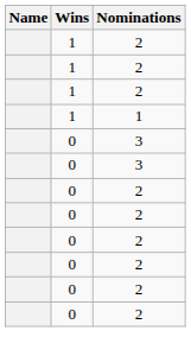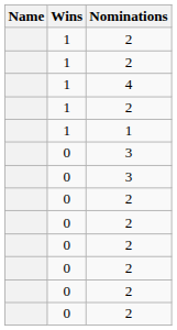 <table class="sortable wikitable plainrowheaders" style="text-align:center">
 <tr>
 <th scope=col>Name</th>
 <th scope=col data-sort-type=number>Wins</th>
 <th scope=col data-sort-type=number>Nominations</th>
 </tr>
 <tr>
 <th scope=row></th>
 <td>1</td>
 <td>2</td>
 </tr>
 <tr>
 <th scope=row></th>
 <td>1</td>
 <td>2</td>
+</tr>
+<tr>
+<th scope=row></th>
+<td>1</td>
+<td>4</td>
 </tr>
 <tr>
 <th scope=row></th>
 <td>1</td>
 <td>2</td>
 </tr>
 <tr>
 <th scope=row></th>
 <td>1</td>
 <td>1</td>
 </tr>
 <tr>
 <th scope=row></th>
 <td>0</td>
 <td>3</td>
 </tr>
 <tr>
 <th scope=row></th>
 <td>0</td>
 <td>3</td>
 </tr>
 <tr>
 <th scope=row></th>
 <td>0</td>
 <td>2</td>
 </tr>
 <tr>
 <th scope=row></th>
 <td>0</td>
 <td>2</td>
 </tr>
 <tr>
 <th scope=row></th>
 <td>0</td>
 <td>2</td>
 </tr>
 <tr>
 <th scope=row></th>
 <td>0</td>
 <td>2</td>
 </tr>
 <tr>
 <th scope=row></th>
 <td>0</td>
 <td>2</td>
 </tr>
 <tr>
 <th scope=row></th>
 <td>0</td>
 <td>2</td>
 </tr>
 </table>
